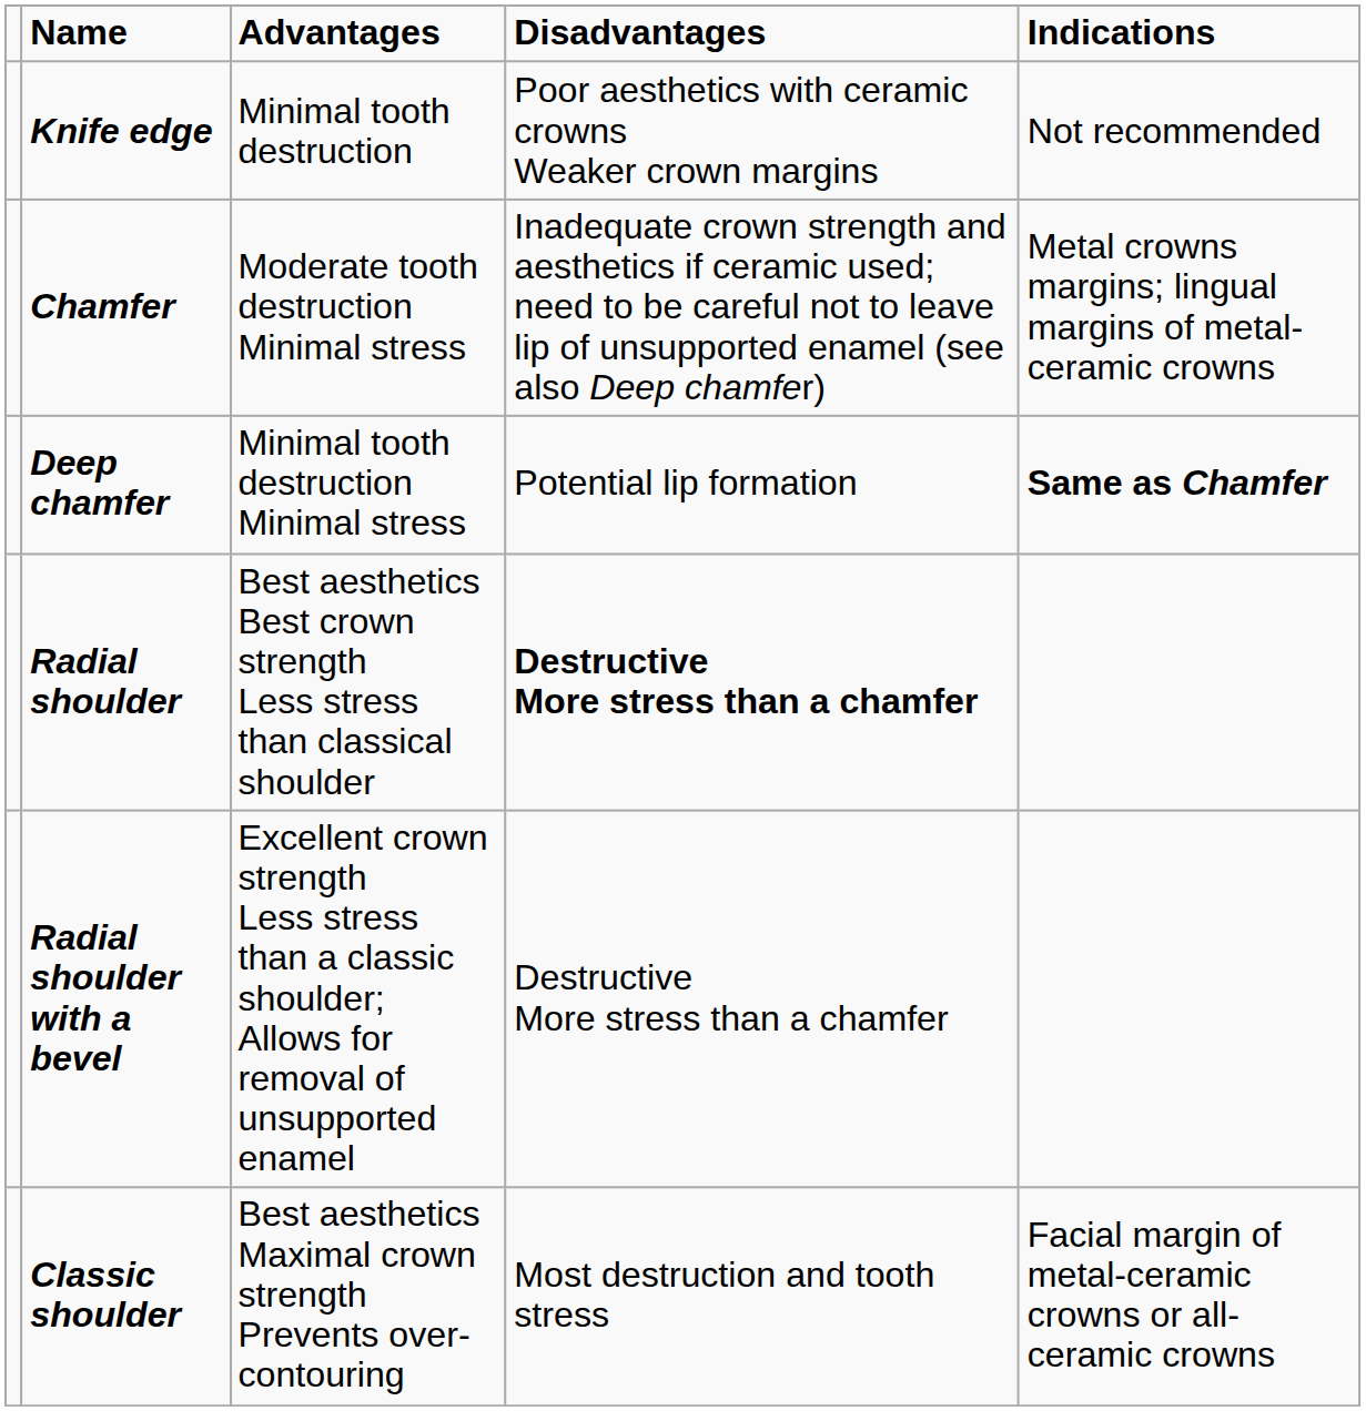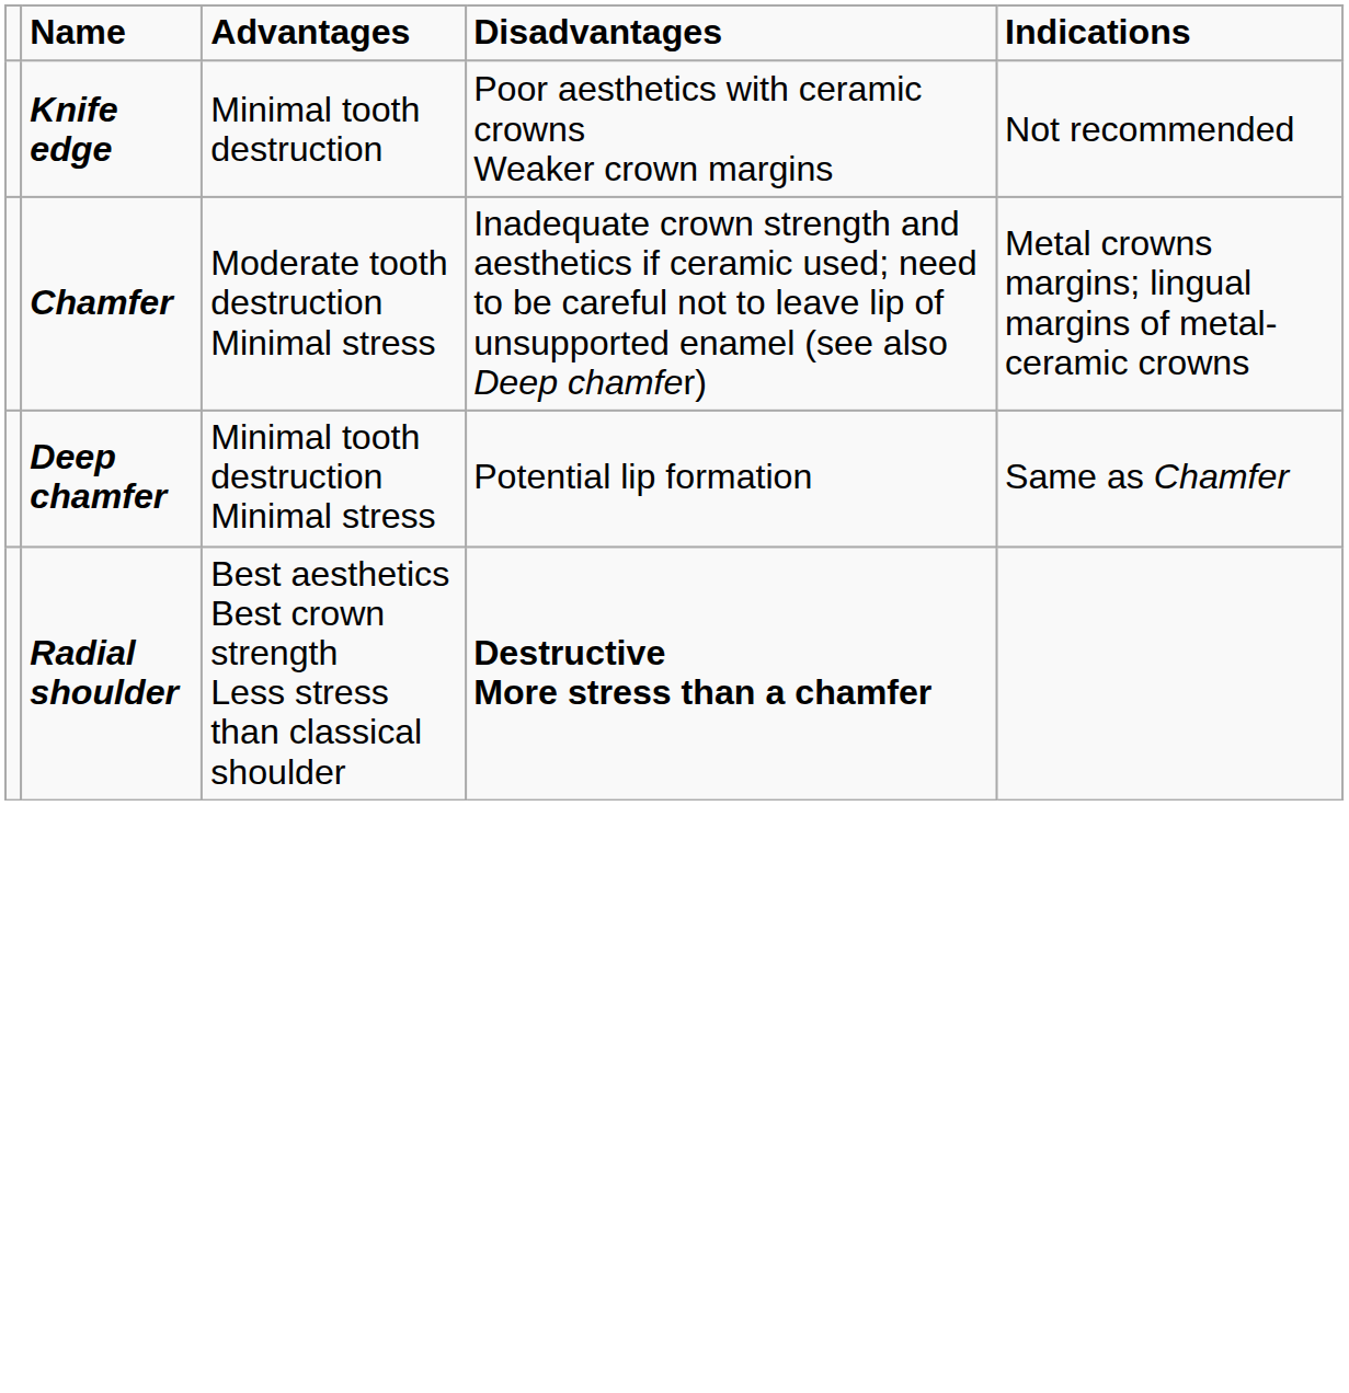 <table class="wikitable sortable mw-collapsible">
 <tr>
 <td></td>
 <td><strong>Name</strong></td>
 <td><strong>Advantages</strong></td>
 <td><strong>Disadvantages</strong></td>
 <td><strong>Indications</strong></td>
 </tr>
 <tr>
 <td></td>
 <td><strong><em>Knife edge</em></strong></td>
 <td>Minimal tooth destruction</td>
 <td>Poor aesthetics with ceramic crowns<br>Weaker crown margins</td>
 <td>Not recommended</td>
 </tr>
 <tr>
 <td></td>
 <td><strong><em>Chamfer</em></strong></td>
 <td>Moderate tooth destruction<br>Minimal stress</td>
 <td>Inadequate crown strength and aesthetics if ceramic used; need to be careful not to leave lip of unsupported enamel (see also <em>Deep chamfe</em>r)</td>
 <td>Metal crowns margins; lingual margins of metal-ceramic crowns</td>
 </tr>
 <tr>
 <td></td>
 <td><strong><em>Deep chamfer</em></strong></td>
 <td>Minimal tooth destruction<br>Minimal stress</td>
 <td>Potential lip formation</td>
-<td><strong>Same as <em>Chamfer</em></strong></td>
+<td>Same as <em>Chamfer</em></td>
 </tr>
 <tr>
 <td></td>
 <td><strong><em>Radial shoulder</em></strong></td>
 <td>Best aesthetics<br>Best crown strength<br>Less stress than classical shoulder</td>
 <td><strong>Destructive<br>More stress than a chamfer</strong></td>
 <td></td>
 </tr>
-<tr>
-<td></td>
-<td><strong><em>Radial shoulder with a bevel</em></strong></td>
-<td>Excellent crown strength<br>Less stress than a classic shoulder;<br>Allows for removal of unsupported enamel</td>
-<td>Destructive<br>More stress than a chamfer</td>
-<td></td>
-</tr>
-<tr>
-<td></td>
-<td><strong><em>Classic shoulder</em></strong></td>
-<td>Best aesthetics<br>Maximal crown strength<br>Prevents over-contouring</td>
-<td>Most destruction and tooth stress</td>
-<td>Facial margin of metal-ceramic crowns or all-ceramic crowns</td>
-</tr>
 </table>
